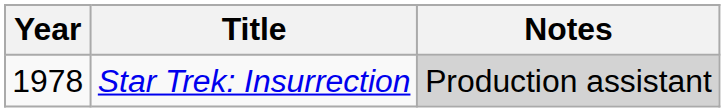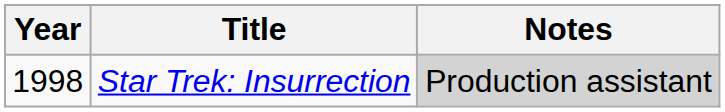 <table class="wikitable sortable">
 <tr>
 <th>Year</th>
 <th>Title</th>
 <th class="unsortable">Notes</th>
 </tr>
 <tr>
-<td>1978</td>
+<td>1998</td>
 <td><em><a href='#'>Star Trek: Insurrection</a></em></td>
 <td style="background: lightgrey;">Production assistant</td>
 </tr>
 </table>
